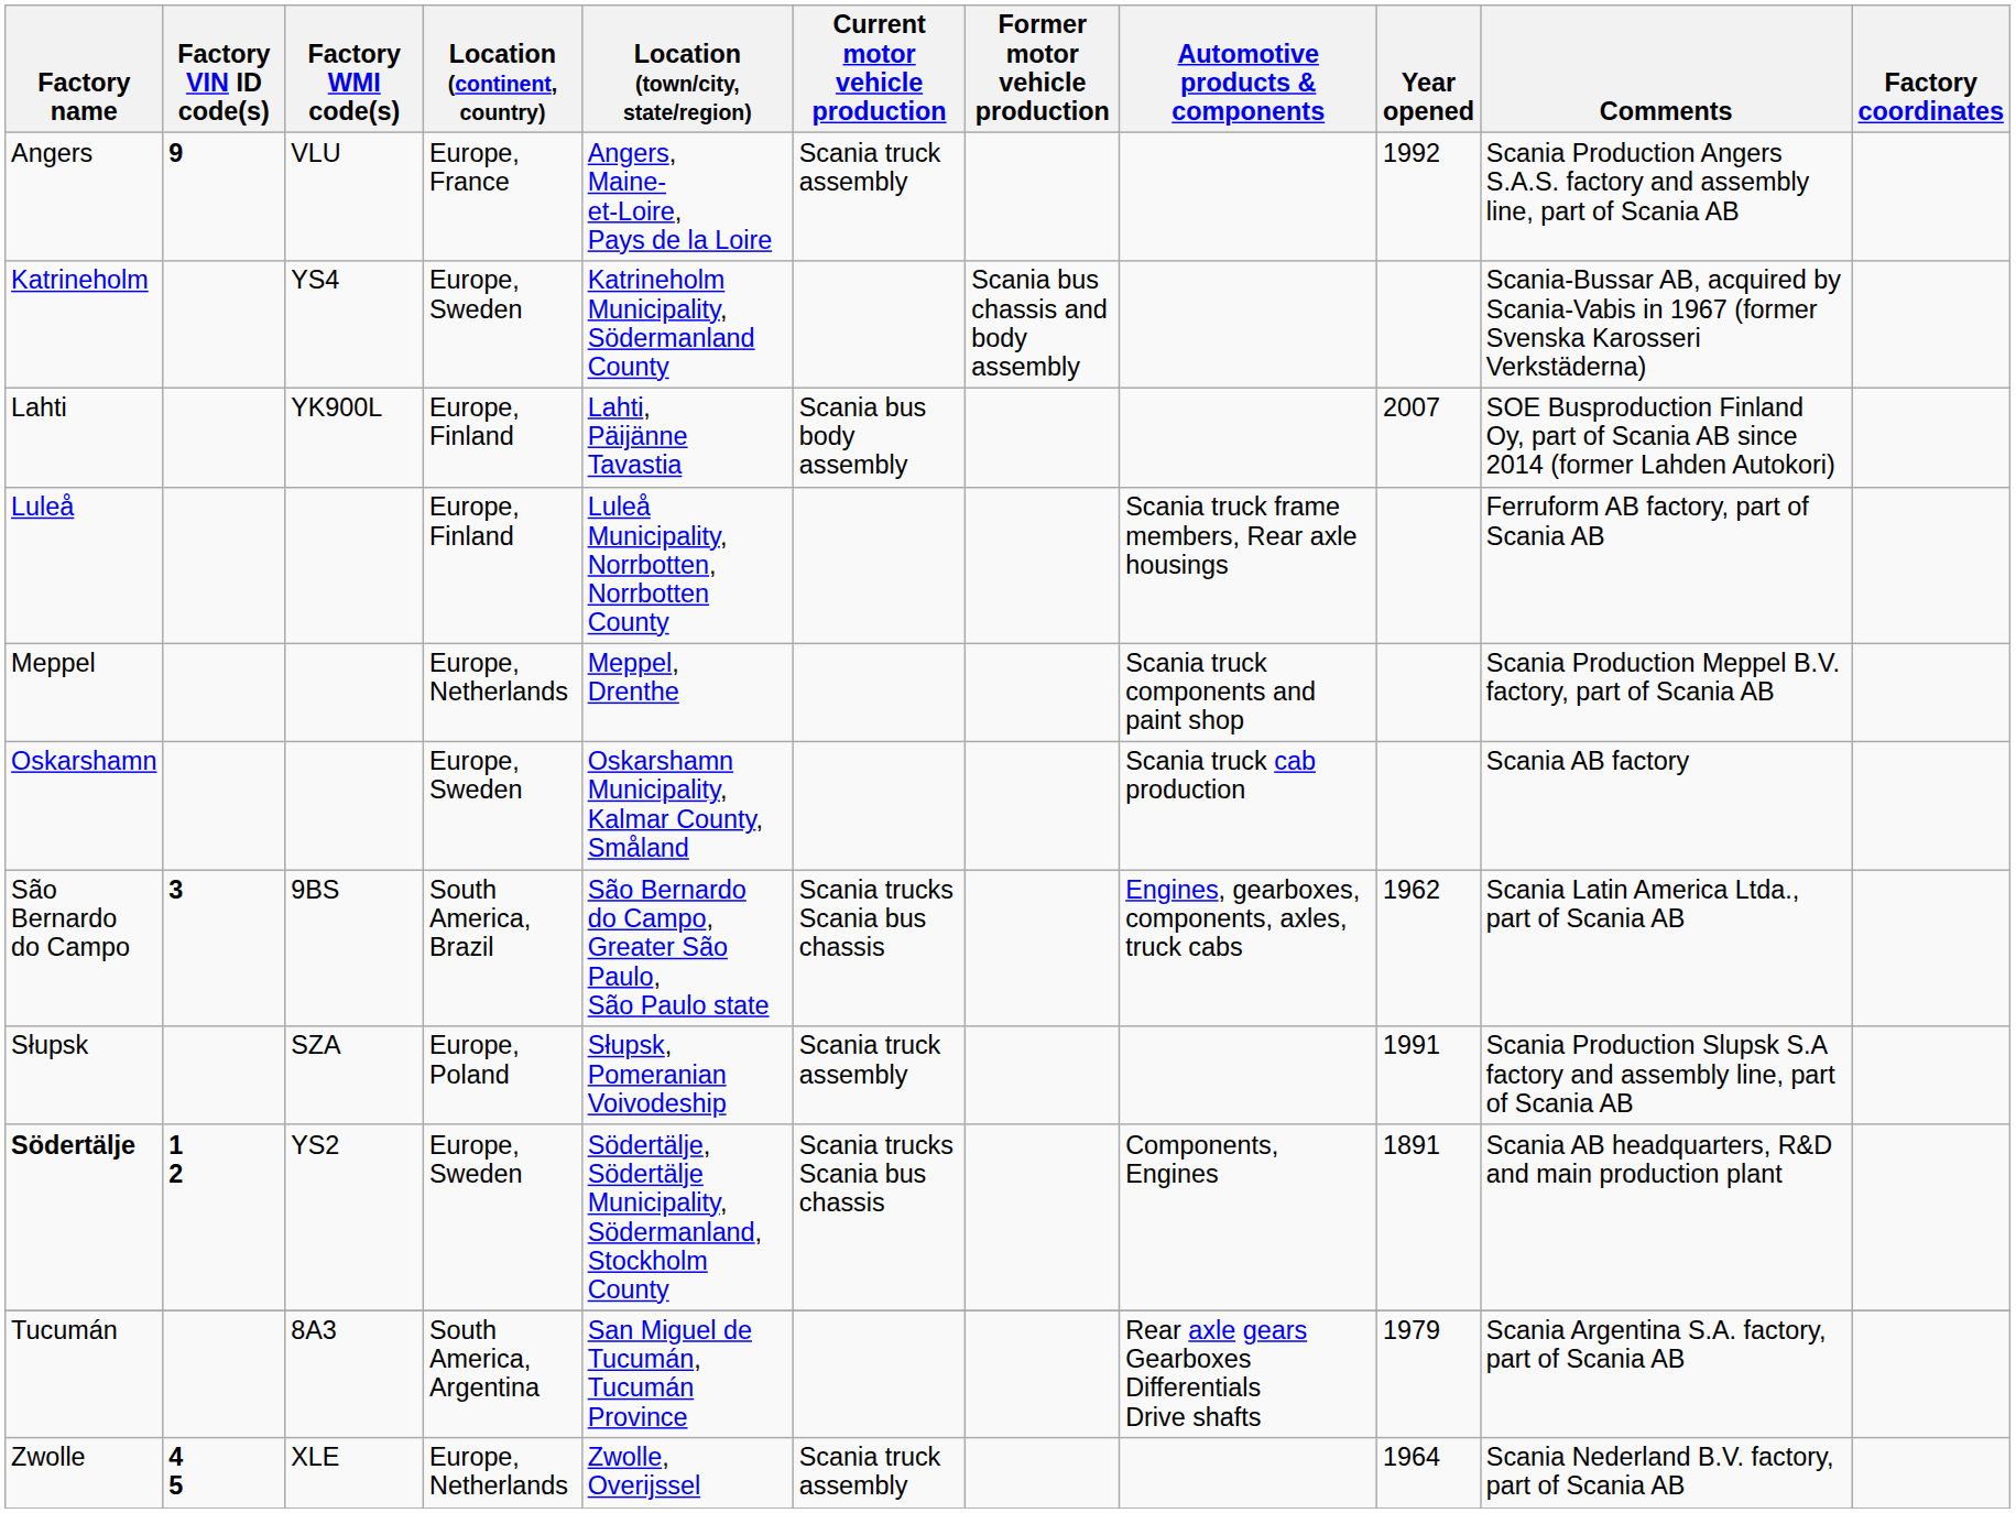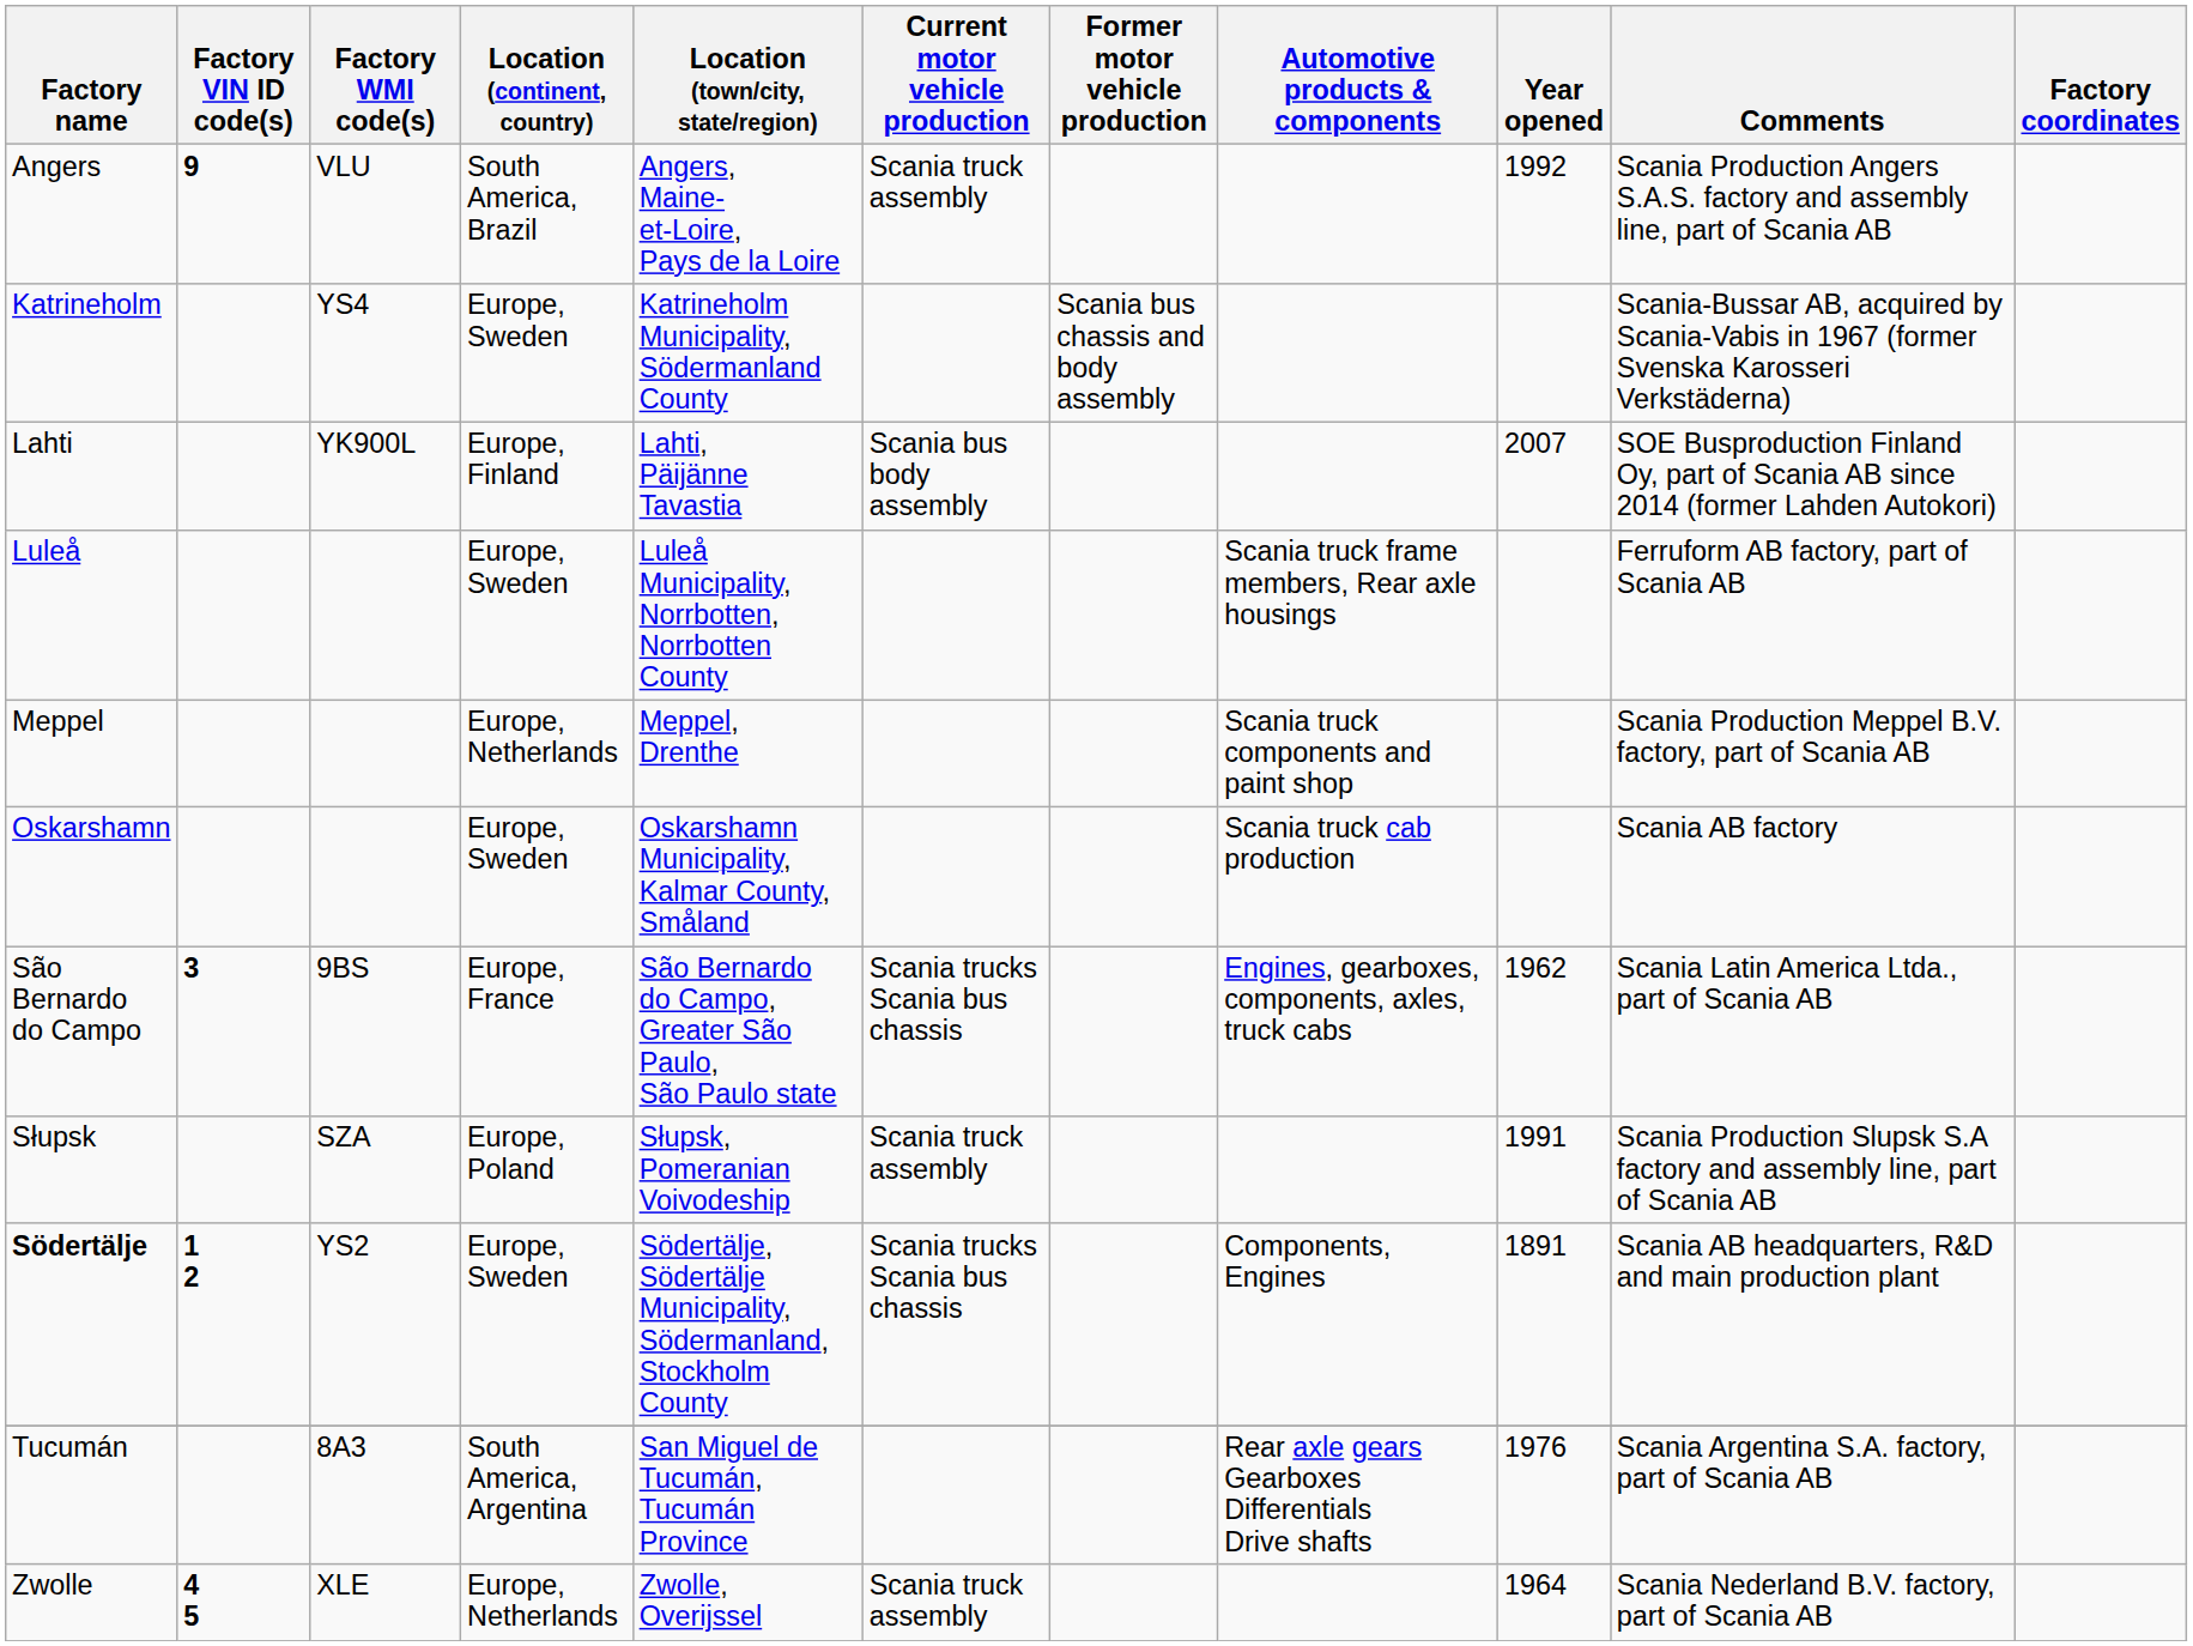 <table class="wikitable sortable" border="1" ">
 <tr valign="bottom">
 <th>Factory<br>name</th>
 <th>Factory<br><a href='#'>VIN</a> ID code(s)</th>
 <th>Factory <a href='#'>WMI</a> code(s)</th>
 <th>Location<br><small>(<a href='#'>continent</a>,<br>country)</small></th>
 <th class="unsortable">Location<br><small>(town/city,<br>state/region)</small></th>
 <th class="unsortable">Current<br><a href='#'>motor vehicle</a><br><a href='#'>production</a></th>
 <th class="unsortable">Former<br>motor vehicle<br>production</th>
 <th class="unsortable"><a href='#'>Automotive</a><br><a href='#'>products &<br>components</a></th>
 <th>Year<br>opened</th>
 <th class="unsortable">Comments</th>
 <th>Factory<br><a href='#'>coordinates</a></th>
 </tr>
 <tr valign="top">
 <td>Angers<br></td>
 <td><strong>9</strong></td>
 <td>VLU</td>
-<td>Europe,<br>France</td>
+<td>South America,<br>Brazil</td>
 <td><a href='#'>Angers</a>,<br><a href='#'>Maine-<br>et-Loire</a>,<br><a href='#'>Pays de la Loire</a></td>
 <td>Scania truck assembly</td>
 <td></td>
 <td></td>
 <td>1992</td>
 <td>Scania Production Angers S.A.S. factory and assembly line, part of Scania AB</td>
 <td></td>
 </tr>
 <tr valign="top">
 <td><a href='#'>Katrineholm</a><br></td>
 <td></td>
 <td>YS4</td>
 <td>Europe,<br>Sweden</td>
 <td><a href='#'>Katrineholm Municipality</a>,<br><a href='#'>Södermanland County</a></td>
 <td></td>
 <td>Scania bus<br>chassis and<br>body assembly</td>
 <td></td>
 <td></td>
 <td>Scania-Bussar AB, acquired by Scania-Vabis in 1967 (former Svenska Karosseri Verkstäderna)</td>
 <td></td>
 </tr>
 <tr valign="top">
 <td>Lahti<br></td>
 <td></td>
 <td>YK900L</td>
 <td>Europe,<br>Finland</td>
 <td><a href='#'>Lahti</a>,<br><a href='#'>Päijänne Tavastia</a></td>
 <td>Scania bus<br>body assembly</td>
 <td></td>
 <td></td>
 <td>2007</td>
 <td>SOE Busproduction Finland Oy, part of Scania AB since 2014 (former Lahden Autokori)</td>
 <td></td>
 </tr>
 <tr valign="top">
 <td><a href='#'>Luleå</a><br></td>
 <td></td>
 <td></td>
-<td>Europe,<br>Finland</td>
+<td>Europe,<br>Sweden</td>
 <td><a href='#'>Luleå Municipality</a>,<br><a href='#'>Norrbotten</a>,<br><a href='#'>Norrbotten County</a></td>
 <td></td>
 <td></td>
 <td>Scania truck frame members, Rear axle housings</td>
 <td></td>
 <td>Ferruform AB factory, part of Scania AB</td>
 <td></td>
 </tr>
 <tr valign="top">
 <td>Meppel<br></td>
 <td></td>
 <td></td>
 <td>Europe,<br>Netherlands</td>
 <td><a href='#'>Meppel</a>,<br><a href='#'>Drenthe</a></td>
 <td></td>
 <td></td>
 <td>Scania truck components and paint shop</td>
 <td></td>
 <td>Scania Production Meppel B.V. factory, part of Scania AB</td>
 <td></td>
 </tr>
 <tr valign="top">
 <td><a href='#'>Oskarshamn</a><br></td>
 <td></td>
 <td></td>
 <td>Europe,<br>Sweden</td>
 <td><a href='#'>Oskarshamn Municipality</a>,<br><a href='#'>Kalmar County</a>,<br><a href='#'>Småland</a></td>
 <td></td>
 <td></td>
 <td>Scania truck <a href='#'>cab</a> production</td>
 <td></td>
 <td>Scania AB factory</td>
 <td></td>
 </tr>
 <tr valign="top">
 <td>São<br>Bernardo<br>do Campo</td>
 <td><strong>3</strong></td>
 <td>9BS</td>
-<td>South America,<br>Brazil</td>
+<td>Europe,<br>France</td>
 <td><a href='#'>São Bernardo<br>do Campo</a>,<br><a href='#'>Greater São Paulo</a>,<br><a href='#'>São Paulo state</a></td>
 <td>Scania trucks<br>Scania bus chassis</td>
 <td></td>
 <td><a href='#'>Engines</a>, gearboxes, components, axles, truck cabs</td>
 <td>1962</td>
 <td>Scania Latin America Ltda., part of Scania AB</td>
 <td></td>
 </tr>
 <tr valign="top">
 <td>Słupsk<br></td>
 <td></td>
 <td>SZA</td>
 <td>Europe,<br>Poland</td>
 <td><a href='#'>Słupsk</a>,<br><a href='#'>Pomeranian<br>Voivodeship</a></td>
 <td>Scania truck assembly</td>
 <td></td>
 <td></td>
 <td>1991</td>
 <td>Scania Production Slupsk S.A factory and assembly line, part of Scania AB</td>
 <td></td>
 </tr>
 <tr valign="top">
 <td><strong>Södertälje</strong><br></td>
 <td><strong>1</strong><br><strong>2</strong></td>
 <td>YS2</td>
 <td>Europe,<br>Sweden</td>
 <td><a href='#'>Södertälje</a>,<br><a href='#'>Södertälje Municipality</a>,<br><a href='#'>Södermanland</a>,<br><a href='#'>Stockholm County</a></td>
 <td>Scania trucks<br>Scania bus chassis</td>
 <td></td>
 <td>Components,<br>Engines</td>
 <td>1891</td>
 <td>Scania AB headquarters, R&D and main production plant</td>
 <td></td>
 </tr>
 <tr valign="top">
 </tr>
 <tr valign="top">
 <td>Tucumán<br></td>
 <td></td>
 <td>8A3</td>
 <td>South America,<br>Argentina</td>
 <td><a href='#'>San Miguel de Tucumán</a>,<br><a href='#'>Tucumán Province</a></td>
 <td></td>
 <td></td>
 <td>Rear <a href='#'>axle</a> <a href='#'>gears</a><br>Gearboxes<br>Differentials<br>Drive shafts<br></td>
-<td>1979</td>
+<td>1976</td>
 <td>Scania Argentina S.A. factory, part of Scania AB</td>
 <td></td>
 </tr>
 <tr valign="top">
 <td>Zwolle<br></td>
 <td><strong>4</strong><br><strong>5</strong></td>
 <td>XLE</td>
 <td>Europe,<br>Netherlands</td>
 <td><a href='#'>Zwolle</a>,<br><a href='#'>Overijssel</a></td>
 <td>Scania truck assembly</td>
 <td></td>
 <td></td>
 <td>1964</td>
 <td>Scania Nederland B.V. factory, part of Scania AB</td>
 <td></td>
 </tr>
 </table>
